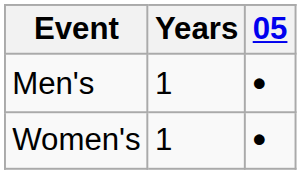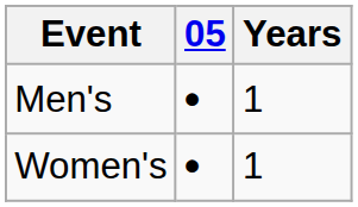 <table class="wikitable">
 <tr>
 <th>Event</th>
+<th><a href='#'>05</a></th>
 <th>Years</th>
-<th><a href='#'>05</a></th>
 </tr>
 <tr>
 <td align=left>Men's</td>
+<td><big><strong>•</strong></big></td>
 <td>1</td>
-<td><big><strong>•</strong></big></td>
 </tr>
 <tr>
 <td align=left>Women's</td>
+<td><big><strong>•</strong></big></td>
 <td>1</td>
-<td><big><strong>•</strong></big></td>
 </tr>
 </table>
